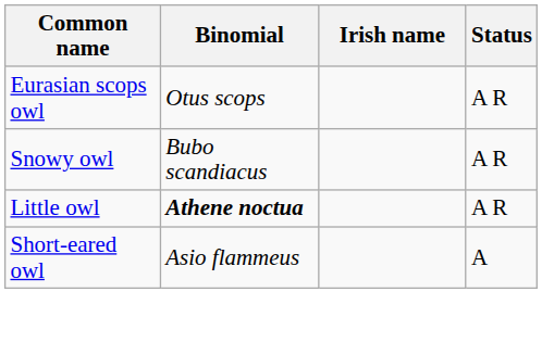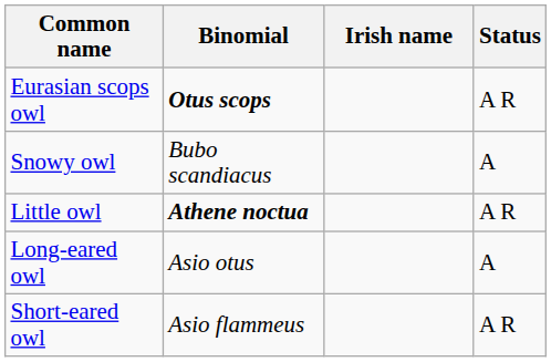 <table width=60% class="wikitable">
 <tr>
 <th width=32%>Common name</th>
 <th width=32%>Binomial</th>
 <th width=32%>Irish name</th>
 <th width=4%>Status</th>
 </tr>
 <tr>
 <td><a href='#'>Eurasian scops owl</a></td>
-<td><em>Otus scops</em></td>
+<td><strong><em>Otus scops</em></strong></td>
 <td></td>
 <td>A R</td>
 </tr>
 <tr>
 <td><a href='#'>Snowy owl</a></td>
 <td><em>Bubo scandiacus</em></td>
 <td></td>
-<td>A R</td>
+<td>A</td>
 </tr>
 <tr>
 <td><a href='#'>Little owl</a></td>
 <td><strong><em>Athene noctua</em></strong></td>
 <td></td>
 <td>A R</td>
 </tr>
 <tr>
+<td><a href='#'>Long-eared owl</a></td>
+<td><em>Asio otus</em></td>
+<td></td>
+<td>A</td>
+</tr>
+<tr>
 <td><a href='#'>Short-eared owl</a></td>
 <td><em>Asio flammeus</em></td>
 <td></td>
-<td>A</td>
+<td>A R</td>
 </tr>
 </table>
